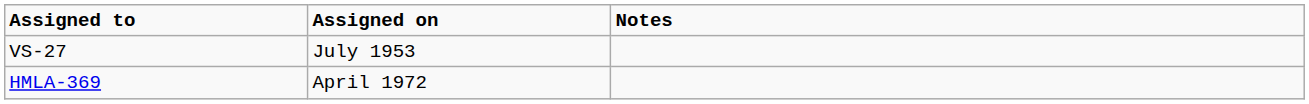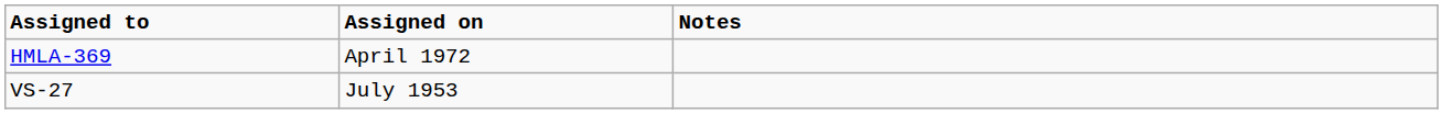 <table class="wikitable" style="width: 70%;">
 <tr>
 <td style="width: 200px;"><strong>Assigned to</strong></td>
 <td style="width: 200px;"><strong>Assigned on</strong></td>
 <td><strong>Notes</strong></td>
 </tr>
 <tr>
+<td><a href='#'>HMLA-369</a></td>
+<td>April 1972</td>
+<td></td>
+</tr>
+<tr>
 <td>VS-27</td>
 <td>July 1953</td>
 <td></td>
 </tr>
-<tr>
-<td><a href='#'>HMLA-369</a></td>
-<td>April 1972</td>
-<td></td>
-</tr>
 </table>
